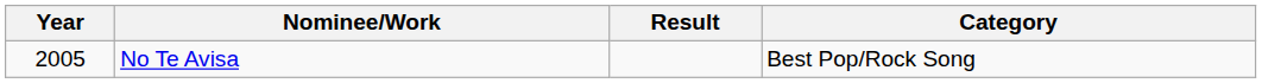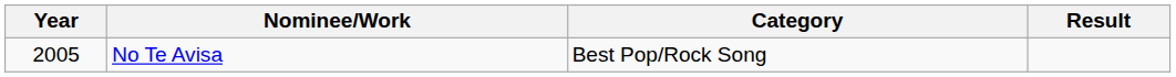 <table class="wikitable plainrowheaders" style="width:70%;">
 <tr>
 <th scope="col" style="width:4%;">Year</th>
 <th scope="col" style="width:20%;">Nominee/Work</th>
+<th scope="col" style="width:20%;">Category</th>
 <th scope="col" style="width:6%;">Result</th>
-<th scope="col" style="width:20%;">Category</th>
 </tr>
 <tr>
 <td style="text-align:center;">2005</td>
 <td><a href='#'>No Te Avisa</a></td>
+<td>Best Pop/Rock Song</td>
 <td></td>
-<td>Best Pop/Rock Song</td>
 </tr>
 </table>
